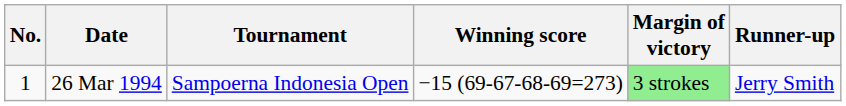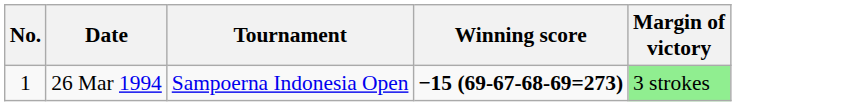 <table class="wikitable" style="font-size:95%;">
 <tr>
 <th>No.</th>
 <th>Date</th>
 <th>Tournament</th>
 <th>Winning score</th>
 <th>Margin of<br>victory</th>
-<th>Runner-up</th>
 </tr>
 <tr>
 <td align=center>1</td>
 <td align=right>26 Mar <a href='#'>1994</a></td>
 <td><a href='#'>Sampoerna Indonesia Open</a></td>
-<td>−15 (69-67-68-69=273)</td>
+<td><strong>−15 (69-67-68-69=273)</strong></td>
 <td style="background: lightgreen;">3 strokes</td>
-<td> <a href='#'>Jerry Smith</a></td>
 </tr>
 </table>
